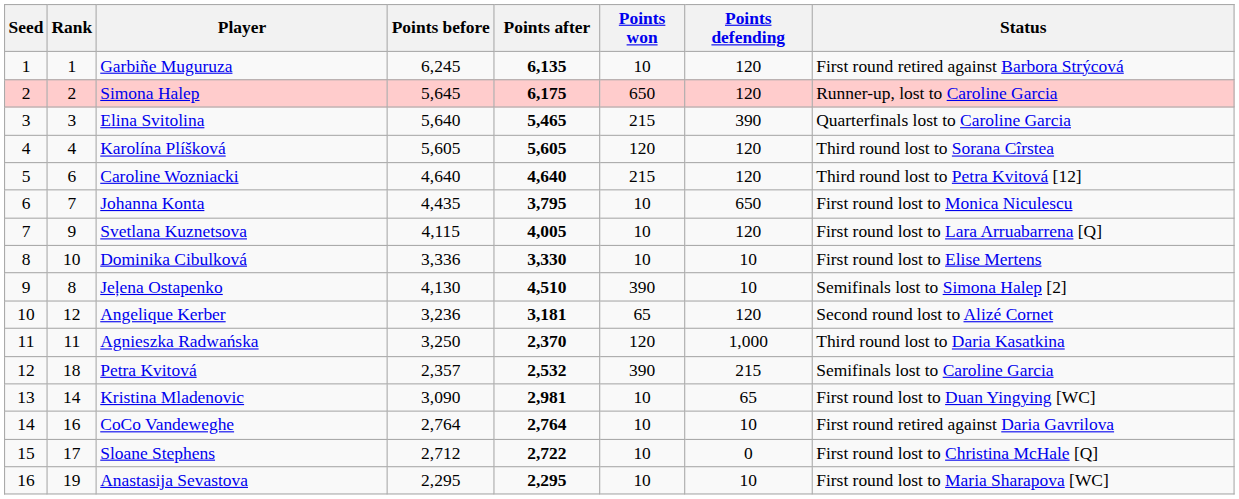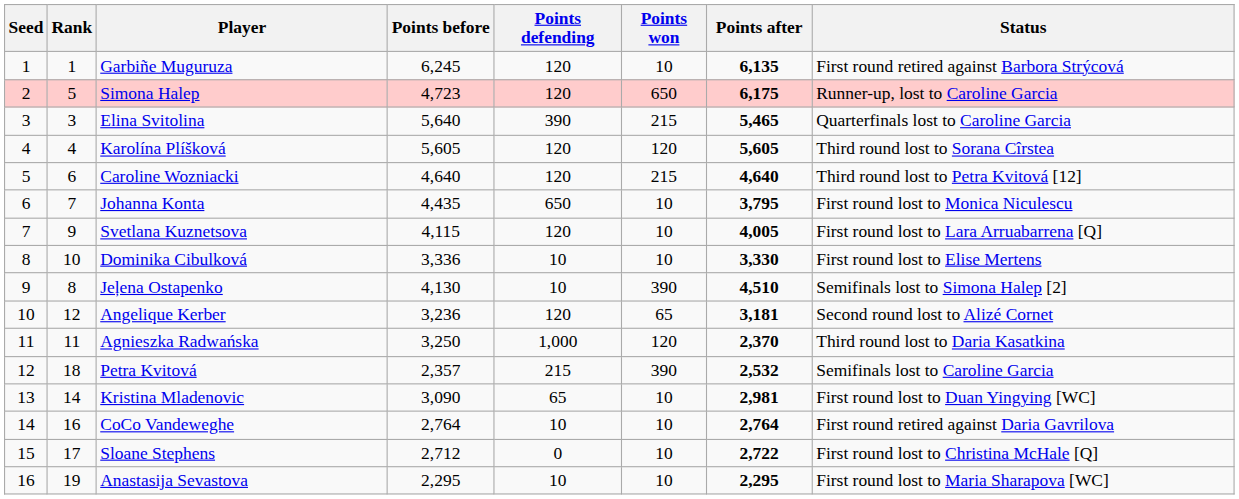 <table class="wikitable sortable">
 <tr>
 <th style="width:30px;">Seed</th>
 <th style="width:30px;">Rank</th>
 <th style="width:260px;">Player</th>
 <th style="width:90px;">Points before</th>
+<th style="width:110px;"><a href='#'>Points defending</a></th>
+<th style="width:70px;"><a href='#'>Points won</a></th>
 <th style="width:90px;">Points after</th>
-<th style="width:70px;"><a href='#'>Points won</a></th>
-<th style="width:110px;"><a href='#'>Points defending</a></th>
 <th style="width:380px;">Status</th>
 </tr>
 <tr>
 <td style="text-align:center;">1</td>
 <td style="text-align:center;">1</td>
 <td> <a href='#'>Garbiñe Muguruza</a></td>
 <td style="text-align:center;">6,245</td>
+<td style="text-align:center;">120</td>
+<td style="text-align:center;">10</td>
 <td style="text-align:center;"><strong>6,135</strong></td>
-<td style="text-align:center;">10</td>
-<td style="text-align:center;">120</td>
 <td>First round retired against  <a href='#'>Barbora Strýcová</a></td>
 </tr>
 <tr style="background:#fcc;">
 <td style="text-align:center;">2</td>
-<td style="text-align:center;">2</td>
+<td style="text-align:center;">5</td>
 <td> <a href='#'>Simona Halep</a></td>
-<td style="text-align:center;">5,645</td>
+<td style="text-align:center;">4,723</td>
+<td style="text-align:center;">120</td>
+<td style="text-align:center;">650</td>
 <td style="text-align:center;"><strong>6,175</strong></td>
-<td style="text-align:center;">650</td>
-<td style="text-align:center;">120</td>
 <td>Runner-up, lost to  <a href='#'>Caroline Garcia</a></td>
 </tr>
 <tr>
 <td style="text-align:center;">3</td>
 <td style="text-align:center;">3</td>
 <td> <a href='#'>Elina Svitolina</a></td>
 <td style="text-align:center;">5,640</td>
+<td style="text-align:center;">390</td>
+<td style="text-align:center;">215</td>
 <td style="text-align:center;"><strong>5,465</strong></td>
-<td style="text-align:center;">215</td>
-<td style="text-align:center;">390</td>
 <td>Quarterfinals lost to  <a href='#'>Caroline Garcia</a></td>
 </tr>
 <tr>
 <td style="text-align:center;">4</td>
 <td style="text-align:center;">4</td>
 <td> <a href='#'>Karolína Plíšková</a></td>
 <td style="text-align:center;">5,605</td>
-<td style="text-align:center;"><strong>5,605</strong></td>
 <td style="text-align:center;">120</td>
 <td style="text-align:center;">120</td>
+<td style="text-align:center;"><strong>5,605</strong></td>
 <td>Third round lost to  <a href='#'>Sorana Cîrstea</a></td>
 </tr>
 <tr>
 <td style="text-align:center;">5</td>
 <td style="text-align:center;">6</td>
 <td> <a href='#'>Caroline Wozniacki</a></td>
 <td style="text-align:center;">4,640</td>
+<td style="text-align:center;">120</td>
+<td style="text-align:center;">215</td>
 <td style="text-align:center;"><strong>4,640</strong></td>
-<td style="text-align:center;">215</td>
-<td style="text-align:center;">120</td>
 <td>Third round lost to  <a href='#'>Petra Kvitová</a> [12]</td>
 </tr>
 <tr>
 <td style="text-align:center;">6</td>
 <td style="text-align:center;">7</td>
 <td> <a href='#'>Johanna Konta</a></td>
 <td style="text-align:center;">4,435</td>
+<td style="text-align:center;">650</td>
+<td style="text-align:center;">10</td>
 <td style="text-align:center;"><strong>3,795</strong></td>
-<td style="text-align:center;">10</td>
-<td style="text-align:center;">650</td>
 <td>First round lost to  <a href='#'>Monica Niculescu</a></td>
 </tr>
 <tr>
 <td style="text-align:center;">7</td>
 <td style="text-align:center;">9</td>
 <td> <a href='#'>Svetlana Kuznetsova</a></td>
 <td style="text-align:center;">4,115</td>
+<td style="text-align:center;">120</td>
+<td style="text-align:center;">10</td>
 <td style="text-align:center;"><strong>4,005</strong></td>
-<td style="text-align:center;">10</td>
-<td style="text-align:center;">120</td>
 <td>First round lost to  <a href='#'>Lara Arruabarrena</a> [Q]</td>
 </tr>
 <tr>
 <td style="text-align:center;">8</td>
 <td style="text-align:center;">10</td>
 <td> <a href='#'>Dominika Cibulková</a></td>
 <td style="text-align:center;">3,336</td>
-<td style="text-align:center;"><strong>3,330</strong></td>
 <td style="text-align:center;">10</td>
 <td style="text-align:center;">10</td>
+<td style="text-align:center;"><strong>3,330</strong></td>
 <td>First round lost to  <a href='#'>Elise Mertens</a></td>
 </tr>
 <tr>
 <td style="text-align:center;">9</td>
 <td style="text-align:center;">8</td>
 <td> <a href='#'>Jeļena Ostapenko</a></td>
 <td style="text-align:center;">4,130</td>
+<td style="text-align:center;">10</td>
+<td style="text-align:center;">390</td>
 <td style="text-align:center;"><strong>4,510</strong></td>
-<td style="text-align:center;">390</td>
-<td style="text-align:center;">10</td>
 <td>Semifinals lost to  <a href='#'>Simona Halep</a> [2]</td>
 </tr>
 <tr>
 <td style="text-align:center;">10</td>
 <td style="text-align:center;">12</td>
 <td> <a href='#'>Angelique Kerber</a></td>
 <td style="text-align:center;">3,236</td>
+<td style="text-align:center;">120</td>
+<td style="text-align:center;">65</td>
 <td style="text-align:center;"><strong>3,181</strong></td>
-<td style="text-align:center;">65</td>
-<td style="text-align:center;">120</td>
 <td>Second round lost to  <a href='#'>Alizé Cornet</a></td>
 </tr>
 <tr>
 <td style="text-align:center;">11</td>
 <td style="text-align:center;">11</td>
 <td> <a href='#'>Agnieszka Radwańska</a></td>
 <td style="text-align:center;">3,250</td>
+<td style="text-align:center;">1,000</td>
+<td style="text-align:center;">120</td>
 <td style="text-align:center;"><strong>2,370</strong></td>
-<td style="text-align:center;">120</td>
-<td style="text-align:center;">1,000</td>
 <td>Third round lost to  <a href='#'>Daria Kasatkina</a></td>
 </tr>
 <tr>
 <td style="text-align:center;">12</td>
 <td style="text-align:center;">18</td>
 <td> <a href='#'>Petra Kvitová</a></td>
 <td style="text-align:center;">2,357</td>
+<td style="text-align:center;">215</td>
+<td style="text-align:center;">390</td>
 <td style="text-align:center;"><strong>2,532</strong></td>
-<td style="text-align:center;">390</td>
-<td style="text-align:center;">215</td>
 <td>Semifinals lost to  <a href='#'>Caroline Garcia</a></td>
 </tr>
 <tr>
 <td style="text-align:center;">13</td>
 <td style="text-align:center;">14</td>
 <td> <a href='#'>Kristina Mladenovic</a></td>
 <td style="text-align:center;">3,090</td>
+<td style="text-align:center;">65</td>
+<td style="text-align:center;">10</td>
 <td style="text-align:center;"><strong>2,981</strong></td>
-<td style="text-align:center;">10</td>
-<td style="text-align:center;">65</td>
 <td>First round lost to  <a href='#'>Duan Yingying</a> [WC]</td>
 </tr>
 <tr>
 <td style="text-align:center;">14</td>
 <td style="text-align:center;">16</td>
 <td> <a href='#'>CoCo Vandeweghe</a></td>
 <td style="text-align:center;">2,764</td>
-<td style="text-align:center;"><strong>2,764</strong></td>
 <td style="text-align:center;">10</td>
 <td style="text-align:center;">10</td>
+<td style="text-align:center;"><strong>2,764</strong></td>
 <td>First round retired against  <a href='#'>Daria Gavrilova</a></td>
 </tr>
 <tr>
 <td style="text-align:center;">15</td>
 <td style="text-align:center;">17</td>
 <td> <a href='#'>Sloane Stephens</a></td>
 <td style="text-align:center;">2,712</td>
+<td style="text-align:center;">0</td>
+<td style="text-align:center;">10</td>
 <td style="text-align:center;"><strong>2,722</strong></td>
-<td style="text-align:center;">10</td>
-<td style="text-align:center;">0</td>
 <td>First round lost to  <a href='#'>Christina McHale</a> [Q]</td>
 </tr>
 <tr>
 <td style="text-align:center;">16</td>
 <td style="text-align:center;">19</td>
 <td> <a href='#'>Anastasija Sevastova</a></td>
 <td style="text-align:center;">2,295</td>
-<td style="text-align:center;"><strong>2,295</strong></td>
 <td style="text-align:center;">10</td>
 <td style="text-align:center;">10</td>
+<td style="text-align:center;"><strong>2,295</strong></td>
 <td>First round lost to  <a href='#'>Maria Sharapova</a> [WC]</td>
 </tr>
 </table>
